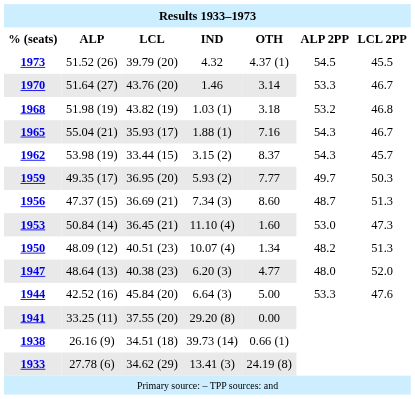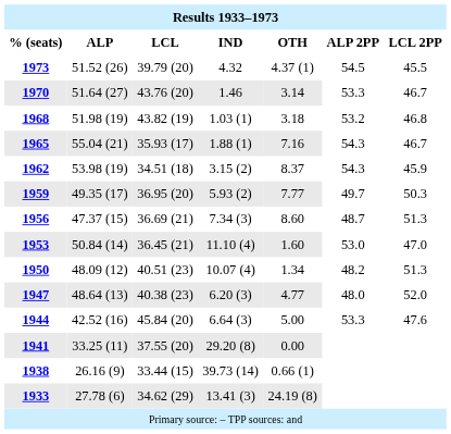 <table class="toccolours" align="left" cellpadding="5" cellspacing="0" style="margin-right: .5em; margin-top: .4em;font-size: 90%;">
 <tr>
 <th colspan=9 bgcolor="#cceeff" align="center">Results 1933–1973</th>
 </tr>
 <tr>
 <th style="background-color:#" align="center">% (seats)</th>
 <th style="background-color:#" align="center">ALP</th>
 <th style="background-color:#" align="center">LCL</th>
 <th style="background-color:#" align="center">IND</th>
 <th style="background-color:#" align="center">OTH</th>
 <th style="background-color:#" align="center">ALP 2PP</th>
 <th style="background-color:#" align="center">LCL 2PP</th>
 </tr>
 <tr>
 <td align="center" bgcolor=""><strong><a href='#'>1973</a></strong></td>
 <td align="center" bgcolor="">51.52 (26)</td>
 <td align="center" bgcolor="">39.79 (20)</td>
 <td align="center" width="" bgcolor="">4.32</td>
 <td align="center" width="" bgcolor="">4.37 (1)</td>
 <td align="center" width="" bgcolor="">54.5</td>
 <td align="center" width="" bgcolor="">45.5</td>
 </tr>
 <tr>
 <td align="center" bgcolor="e9e9e9"><strong><a href='#'>1970</a></strong></td>
 <td align="center" bgcolor="e9e9e9">51.64 (27)</td>
 <td align="center" bgcolor="e9e9e9">43.76 (20)</td>
 <td align="center" width="" bgcolor="e9e9e9">1.46</td>
 <td align="center" width="" bgcolor="e9e9e9">3.14</td>
 <td align="center" width="" bgcolor="">53.3</td>
 <td align="center" width="" bgcolor="">46.7</td>
 </tr>
 <tr>
 <td align="center" bgcolor=""><strong><a href='#'>1968</a></strong></td>
 <td align="center" bgcolor="">51.98 (19)</td>
 <td align="center" bgcolor="">43.82 (19)</td>
 <td align="center" width="" bgcolor="">1.03 (1)</td>
 <td align="center" width="" bgcolor="">3.18</td>
 <td align="center" width="" bgcolor="">53.2</td>
 <td align="center" width="" bgcolor="">46.8</td>
 </tr>
 <tr>
 <td align="center" bgcolor="e9e9e9"><strong><a href='#'>1965</a></strong></td>
 <td align="center" bgcolor="e9e9e9">55.04 (21)</td>
 <td align="center" bgcolor="e9e9e9">35.93 (17)</td>
 <td align="center" width="" bgcolor="e9e9e9">1.88 (1)</td>
 <td align="center" width="" bgcolor="e9e9e9">7.16</td>
 <td align="center" width="" bgcolor="">54.3</td>
 <td align="center" width="" bgcolor="">46.7</td>
 </tr>
 <tr>
 <td align="center" bgcolor=""><strong><a href='#'>1962</a></strong></td>
 <td align="center" bgcolor="">53.98 (19)</td>
-<td align="center" bgcolor="">33.44 (15)</td>
+<td align="center" bgcolor="">34.51 (18)</td>
 <td align="center" width="" bgcolor="">3.15 (2)</td>
 <td align="center" width="" bgcolor="">8.37</td>
 <td align="center" width="" bgcolor="">54.3</td>
-<td align="center" width="" bgcolor="">45.7</td>
+<td align="center" width="" bgcolor="">45.9</td>
 </tr>
 <tr>
 <td align="center" bgcolor="e9e9e9"><strong><a href='#'>1959</a></strong></td>
 <td align="center" bgcolor="e9e9e9">49.35 (17)</td>
 <td align="center" bgcolor="e9e9e9">36.95 (20)</td>
 <td align="center" width="" bgcolor="e9e9e9">5.93 (2)</td>
 <td align="center" width="" bgcolor="e9e9e9">7.77</td>
 <td align="center" width="" bgcolor="">49.7</td>
 <td align="center" width="" bgcolor="">50.3</td>
 </tr>
 <tr>
 <td align="center" bgcolor=""><strong><a href='#'>1956</a></strong></td>
 <td align="center" bgcolor="">47.37 (15)</td>
 <td align="center" bgcolor="">36.69 (21)</td>
 <td align="center" width="" bgcolor="">7.34 (3)</td>
 <td align="center" width="" bgcolor="">8.60</td>
 <td align="center" width="" bgcolor="">48.7</td>
 <td align="center" width="" bgcolor="">51.3</td>
 </tr>
 <tr>
 <td align="center" bgcolor="e9e9e9"><strong><a href='#'>1953</a></strong></td>
 <td align="center" bgcolor="e9e9e9">50.84 (14)</td>
 <td align="center" bgcolor="e9e9e9">36.45 (21)</td>
 <td align="center" width="" bgcolor="e9e9e9">11.10 (4)</td>
 <td align="center" width="" bgcolor="e9e9e9">1.60</td>
 <td align="center" width="" bgcolor="">53.0</td>
-<td align="center" width="" bgcolor="">47.3</td>
+<td align="center" width="" bgcolor="">47.0</td>
 </tr>
 <tr>
 <td align="center" bgcolor=""><strong><a href='#'>1950</a></strong></td>
 <td align="center" bgcolor="">48.09 (12)</td>
 <td align="center" bgcolor="">40.51 (23)</td>
 <td align="center" width="" bgcolor="">10.07 (4)</td>
 <td align="center" width="" bgcolor="">1.34</td>
 <td align="center" width="" bgcolor="">48.2</td>
 <td align="center" width="" bgcolor="">51.3</td>
 </tr>
 <tr>
 <td align="center" bgcolor="e9e9e9"><strong><a href='#'>1947</a></strong></td>
 <td align="center" bgcolor="e9e9e9">48.64 (13)</td>
 <td align="center" bgcolor="e9e9e9">40.38 (23)</td>
 <td align="center" width="" bgcolor="e9e9e9">6.20 (3)</td>
 <td align="center" width="" bgcolor="e9e9e9">4.77</td>
 <td align="center" width="" bgcolor="">48.0</td>
 <td align="center" width="" bgcolor="">52.0</td>
 </tr>
 <tr>
 <td align="center" bgcolor=""><strong><a href='#'>1944</a></strong></td>
 <td align="center" bgcolor="">42.52 (16)</td>
 <td align="center" bgcolor="">45.84 (20)</td>
 <td align="center" width="" bgcolor="">6.64 (3)</td>
 <td align="center" width="" bgcolor="">5.00</td>
 <td align="center" width="" bgcolor="">53.3</td>
 <td align="center" width="" bgcolor="">47.6</td>
 </tr>
 <tr>
 <td align="center" bgcolor="e9e9e9"><strong><a href='#'>1941</a></strong></td>
 <td align="center" bgcolor="e9e9e9">33.25 (11)</td>
 <td align="center" bgcolor="e9e9e9">37.55 (20)</td>
 <td align="center" width="" bgcolor="e9e9e9">29.20 (8)</td>
 <td align="center" width="" bgcolor="e9e9e9">0.00</td>
 </tr>
 <tr>
 <td align="center" bgcolor=""><strong><a href='#'>1938</a></strong></td>
 <td align="center" bgcolor="">26.16 (9)</td>
-<td align="center" bgcolor="">34.51 (18)</td>
+<td align="center" bgcolor="">33.44 (15)</td>
 <td align="center" width="" bgcolor="">39.73 (14)</td>
 <td align="center" width="" bgcolor="">0.66 (1)</td>
 </tr>
 <tr>
 <td align="center" bgcolor="e9e9e9"><strong><a href='#'>1933</a></strong></td>
 <td align="center" bgcolor="e9e9e9">27.78 (6)</td>
 <td align="center" bgcolor="e9e9e9">34.62 (29)</td>
 <td align="center" width="" bgcolor="e9e9e9">13.41 (3)</td>
 <td align="center" width="" bgcolor="e9e9e9">24.19 (8)</td>
 </tr>
 <tr>
 <td style="font-size: 80%" colspan=10 bgcolor="#cceeff" align="center">Primary source:  – TPP sources:  and </td>
 </tr>
 </table>
